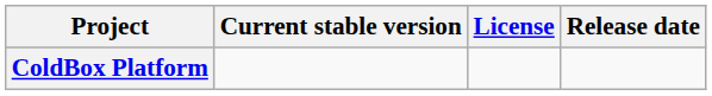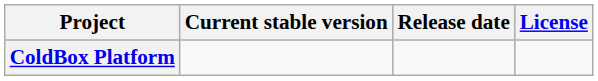 <table class="wikitable sortable sort-under" style="font-size: 90%">
 <tr>
 <th>Project</th>
 <th>Current stable version</th>
+<th>Release date</th>
 <th><a href='#'>License</a></th>
-<th>Release date</th>
 </tr>
 <tr>
 <th><a href='#'>ColdBox Platform</a></th>
 <td></td>
 <td></td>
 <td></td>
 </tr>
 </table>
